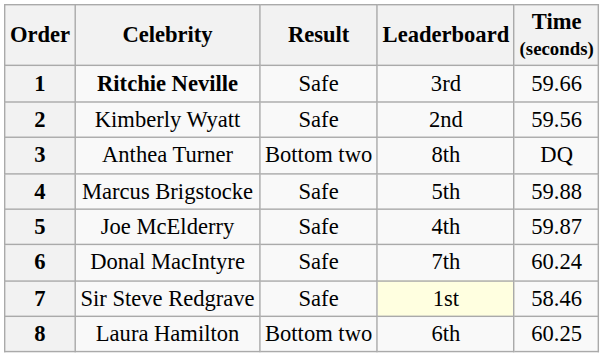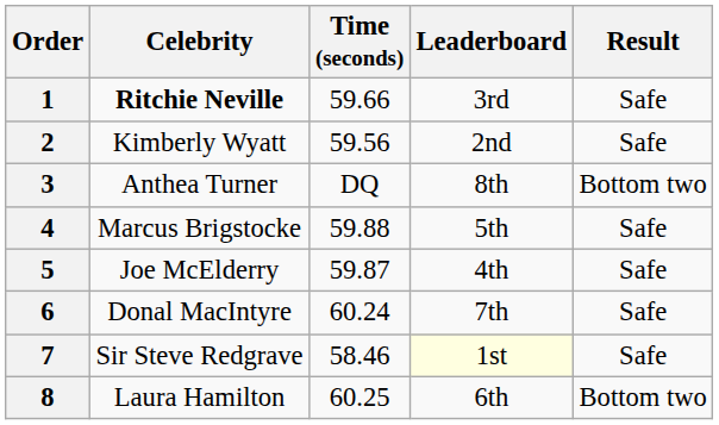 <table class="wikitable plainrowheaders" style="text-align:center;">
 <tr>
 <th>Order</th>
 <th>Celebrity</th>
+<th>Time<br><small>(seconds)</small></th>
+<th>Leaderboard</th>
 <th>Result</th>
-<th>Leaderboard</th>
-<th>Time<br><small>(seconds)</small></th>
 </tr>
 <tr>
 <th>1</th>
 <td><strong>Ritchie Neville</strong></td>
+<td>59.66</td>
+<td>3rd</td>
 <td>Safe</td>
-<td>3rd</td>
-<td>59.66</td>
 </tr>
 <tr>
 <th>2</th>
 <td>Kimberly Wyatt</td>
+<td>59.56</td>
+<td>2nd</td>
 <td>Safe</td>
-<td>2nd</td>
-<td>59.56</td>
 </tr>
 <tr>
 <th>3</th>
 <td>Anthea Turner</td>
+<td>DQ</td>
+<td>8th</td>
 <td>Bottom two</td>
-<td>8th</td>
-<td>DQ</td>
 </tr>
 <tr>
 <th>4</th>
 <td>Marcus Brigstocke</td>
+<td>59.88</td>
+<td>5th</td>
 <td>Safe</td>
-<td>5th</td>
-<td>59.88</td>
 </tr>
 <tr>
 <th>5</th>
 <td>Joe McElderry</td>
+<td>59.87</td>
+<td>4th</td>
 <td>Safe</td>
-<td>4th</td>
-<td>59.87</td>
 </tr>
 <tr>
 <th>6</th>
 <td>Donal MacIntyre</td>
+<td>60.24</td>
+<td>7th</td>
 <td>Safe</td>
-<td>7th</td>
-<td>60.24</td>
 </tr>
 <tr>
 <th>7</th>
 <td>Sir Steve Redgrave</td>
+<td>58.46</td>
+<td style="background: lightyellow;">1st</td>
 <td>Safe</td>
-<td style="background: lightyellow;">1st</td>
-<td>58.46</td>
 </tr>
 <tr>
 <th>8</th>
 <td>Laura Hamilton</td>
+<td>60.25</td>
+<td>6th</td>
 <td>Bottom two</td>
-<td>6th</td>
-<td>60.25</td>
 </tr>
 </table>
